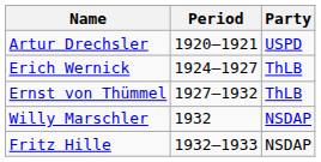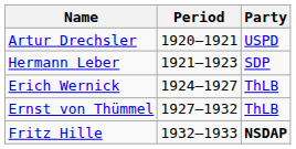 <table class="wikitable">
 <tr>
 <th>Name</th>
 <th>Period</th>
 <th>Party</th>
 </tr>
 <tr>
 <td><a href='#'>Artur Drechsler</a></td>
 <td>1920–1921</td>
 <td><a href='#'>USPD</a></td>
 </tr>
 <tr>
+<td><a href='#'>Hermann Leber</a></td>
+<td>1921–1923</td>
+<td><a href='#'>SDP</a></td>
+</tr>
+<tr>
 <td><a href='#'>Erich Wernick</a></td>
 <td>1924–1927</td>
 <td><a href='#'>ThLB</a></td>
 </tr>
 <tr>
 <td><a href='#'>Ernst von Thümmel</a></td>
 <td>1927–1932</td>
 <td><a href='#'>ThLB</a></td>
 </tr>
 <tr>
-<td><a href='#'>Willy Marschler</a></td>
-<td>1932</td>
-<td><a href='#'>NSDAP</a></td>
-</tr>
-<tr>
 <td><a href='#'>Fritz Hille</a></td>
 <td>1932–1933</td>
-<td>NSDAP</td>
+<td><strong>NSDAP</strong></td>
 </tr>
 </table>
